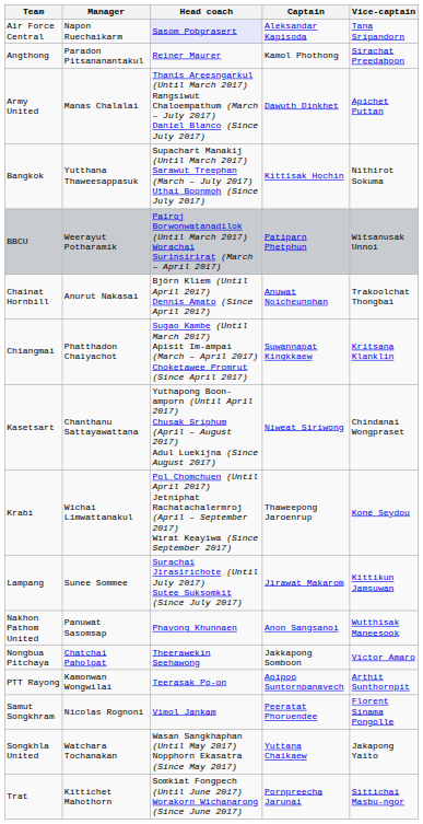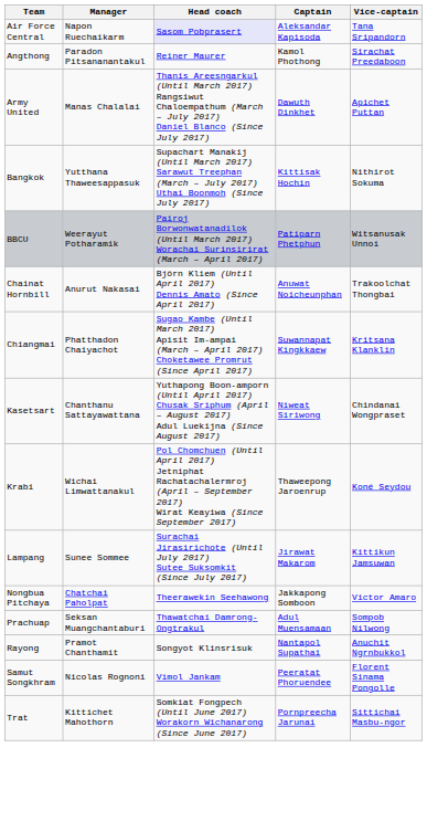 <table class="wikitable sortable" style="text-align: left;">
 <tr>
 <th>Team</th>
 <th>Manager</th>
 <th>Head coach</th>
 <th>Captain</th>
 <th>Vice-captain</th>
 </tr>
 <tr>
 <td>Air Force Central</td>
 <td> Napon Ruechaikarm</td>
 <td style="background: lavender;"> <a href='#'>Sasom Pobprasert</a></td>
 <td> <a href='#'>Aleksandar Kapisoda</a></td>
 <td> <a href='#'>Tana Sripandorn</a></td>
 </tr>
 <tr>
 <td>Angthong</td>
 <td> Paradon Pitsananantakul</td>
 <td> <a href='#'>Reiner Maurer</a></td>
 <td> Kamol Phothong</td>
 <td> <a href='#'>Sirachat Preedaboon</a></td>
 </tr>
 <tr>
 <td>Army United</td>
 <td> Manas Chalalai</td>
 <td> <a href='#'>Thanis Areesngarkul</a> <em>(Until March 2017)</em><br> Rangsiwut Chaloempathum <em>(March – July 2017)</em><br> <a href='#'>Daniel Blanco</a> <em>(Since July 2017)</em></td>
 <td> <a href='#'>Dawuth Dinkhet</a></td>
 <td> <a href='#'>Apichet Puttan</a></td>
 </tr>
 <tr>
 <td>Bangkok</td>
 <td> Yutthana Thaweesappasuk</td>
 <td> Supachart Manakij <em>(Until March 2017)</em><br> <a href='#'>Sarawut Treephan</a> <em>(March – July 2017)</em><br> <a href='#'>Uthai Boonmoh</a> <em>(Since July 2017)</em></td>
 <td> <a href='#'>Kittisak Hochin</a></td>
 <td> Nithirot Sokuma</td>
 </tr>
 <tr bgcolor="#c8ccd1">
 <td>BBCU</td>
 <td> Weerayut Potharamik</td>
 <td> <a href='#'>Pairoj Borwonwatanadilok</a> <em>(Until March 2017)</em><br> <a href='#'>Worachai Surinsirirat</a> <em>(March – April 2017)</em></td>
 <td> <a href='#'>Patiparn Phetphun</a></td>
 <td> Witsanusak Unnoi</td>
 </tr>
 <tr>
 <td>Chainat Hornbill</td>
 <td> Anurut Nakasai</td>
 <td> Björn Kliem <em>(Until April 2017)</em><br> <a href='#'>Dennis Amato</a> <em>(Since April 2017)</em></td>
 <td> <a href='#'>Anuwat Noicheunphan</a></td>
 <td> Trakoolchat Thongbai</td>
 </tr>
 <tr>
 <td>Chiangmai</td>
 <td> Phatthadon Chaiyachot</td>
 <td> <a href='#'>Sugao Kambe</a> <em>(Until March 2017)</em><br> Apisit Im-ampai <em>(March – April 2017)</em><br> <a href='#'>Choketawee Promrut</a> <em>(Since April 2017)</em></td>
 <td> <a href='#'>Suwannapat Kingkkaew</a></td>
 <td> <a href='#'>Kritsana Klanklin</a></td>
 </tr>
 <tr>
 <td>Kasetsart</td>
 <td> Chanthanu Sattayawattana</td>
 <td> Yuthapong Boon-amporn <em>(Until April 2017)</em><br> <a href='#'>Chusak Sriphum</a> <em>(April – August 2017)</em><br> Adul Luekijna <em>(Since August 2017)</em></td>
 <td> <a href='#'>Niweat Siriwong</a></td>
 <td> Chindanai Wongpraset</td>
 </tr>
 <tr>
 <td>Krabi</td>
 <td> Wichai Limwattanakul</td>
 <td> <a href='#'>Pol Chomchuen</a> <em>(Until April 2017)</em><br> Jetniphat Rachatachalermroj <em>(April – September 2017)</em><br> Wirat Keayiwa <em>(Since September 2017)</em></td>
 <td> Thaweepong Jaroenrup</td>
 <td> <a href='#'>Koné Seydou</a></td>
 </tr>
 <tr>
 <td>Lampang</td>
 <td> Sunee Sommee</td>
 <td> <a href='#'>Surachai Jirasirichote</a> <em>(Until July 2017)</em><br> <a href='#'>Sutee Suksomkit</a> <em>(Since July 2017)</em></td>
 <td> <a href='#'>Jirawat Makarom</a></td>
 <td> <a href='#'>Kittikun Jamsuwan</a></td>
 </tr>
 <tr>
-<td>Nakhon Pathom United</td>
-<td> Panuwat Sasomsap</td>
-<td> <a href='#'>Phayong Khunnaen</a></td>
-<td> <a href='#'>Anon Sangsanoi</a></td>
-<td> <a href='#'>Wutthisak Maneesook</a></td>
-</tr>
-<tr>
 <td>Nongbua Pitchaya</td>
 <td> <a href='#'>Chatchai Paholpat</a></td>
 <td> <a href='#'>Theerawekin Seehawong</a></td>
 <td> Jakkapong Somboon</td>
 <td> <a href='#'>Victor Amaro</a></td>
 </tr>
 <tr>
-<td>PTT Rayong</td>
-<td> Kamonwan Wongwilai</td>
-<td> <a href='#'>Teerasak Po-on</a></td>
-<td> <a href='#'>Apipoo Suntornpanavech</a></td>
-<td> <a href='#'>Arthit Sunthornpit</a></td>
+<td>Prachuap</td>
+<td> Seksan Muangchantaburi</td>
+<td> <a href='#'>Thawatchai Damrong-Ongtrakul</a></td>
+<td> <a href='#'>Adul Muensamaan</a></td>
+<td> <a href='#'>Sompob Nilwong</a></td>
+</tr>
+<tr>
+<td>Rayong</td>
+<td> Pramot Chanthamit</td>
+<td> Songyot Klinsrisuk</td>
+<td> <a href='#'>Nantapol Supathai</a></td>
+<td> <a href='#'>Anuchit Ngrnbukkol</a></td>
 </tr>
 <tr>
 <td>Samut Songkhram</td>
 <td> Nicolas Rognoni</td>
 <td> <a href='#'>Vimol Jankam</a></td>
 <td> <a href='#'>Peeratat Phoruendee</a></td>
 <td> <a href='#'>Florent Sinama Pongolle</a></td>
 </tr>
 <tr>
-<td>Songkhla United</td>
-<td> Watchara Tochanakan</td>
-<td> Wasan Sangkhaphan <em>(Until May 2017)</em><br> Nopphorn Ekasatra <em>(Since May 2017)</em></td>
-<td> <a href='#'>Yuttana Chaikaew</a></td>
-<td> Jakapong Yaito</td>
-</tr>
-<tr>
 <td>Trat</td>
 <td> Kittichet Mahothorn</td>
 <td> Somkiat Fongpech <em>(Until June 2017)</em><br> <a href='#'>Worakorn Wichanarong</a> <em>(Since June 2017)</em></td>
 <td> <a href='#'>Pornpreecha Jarunai</a></td>
 <td> <a href='#'>Sittichai Masbu-ngor</a></td>
 </tr>
 </table>
